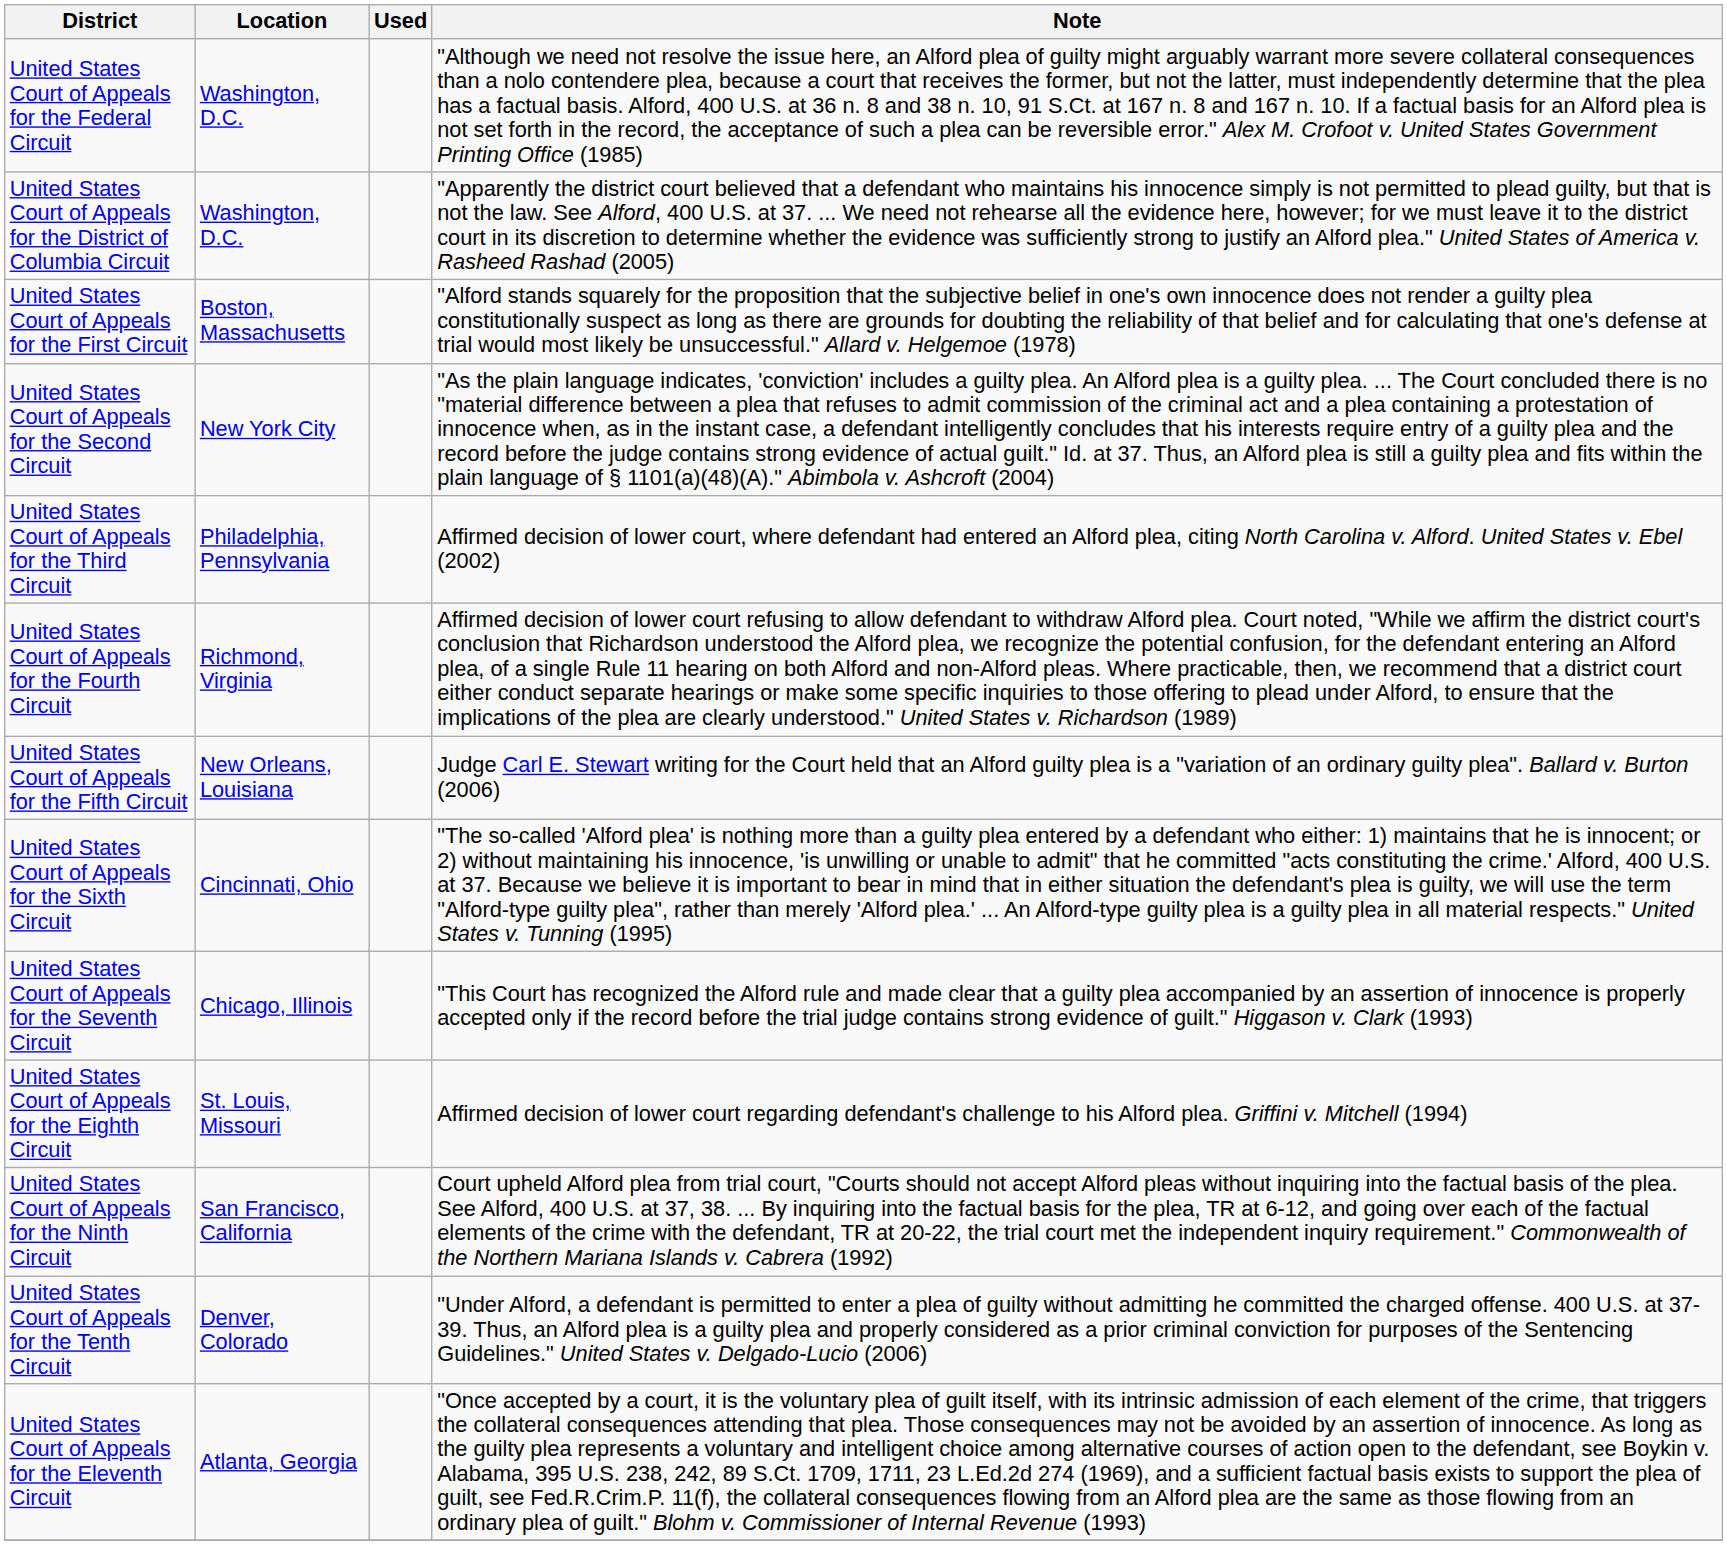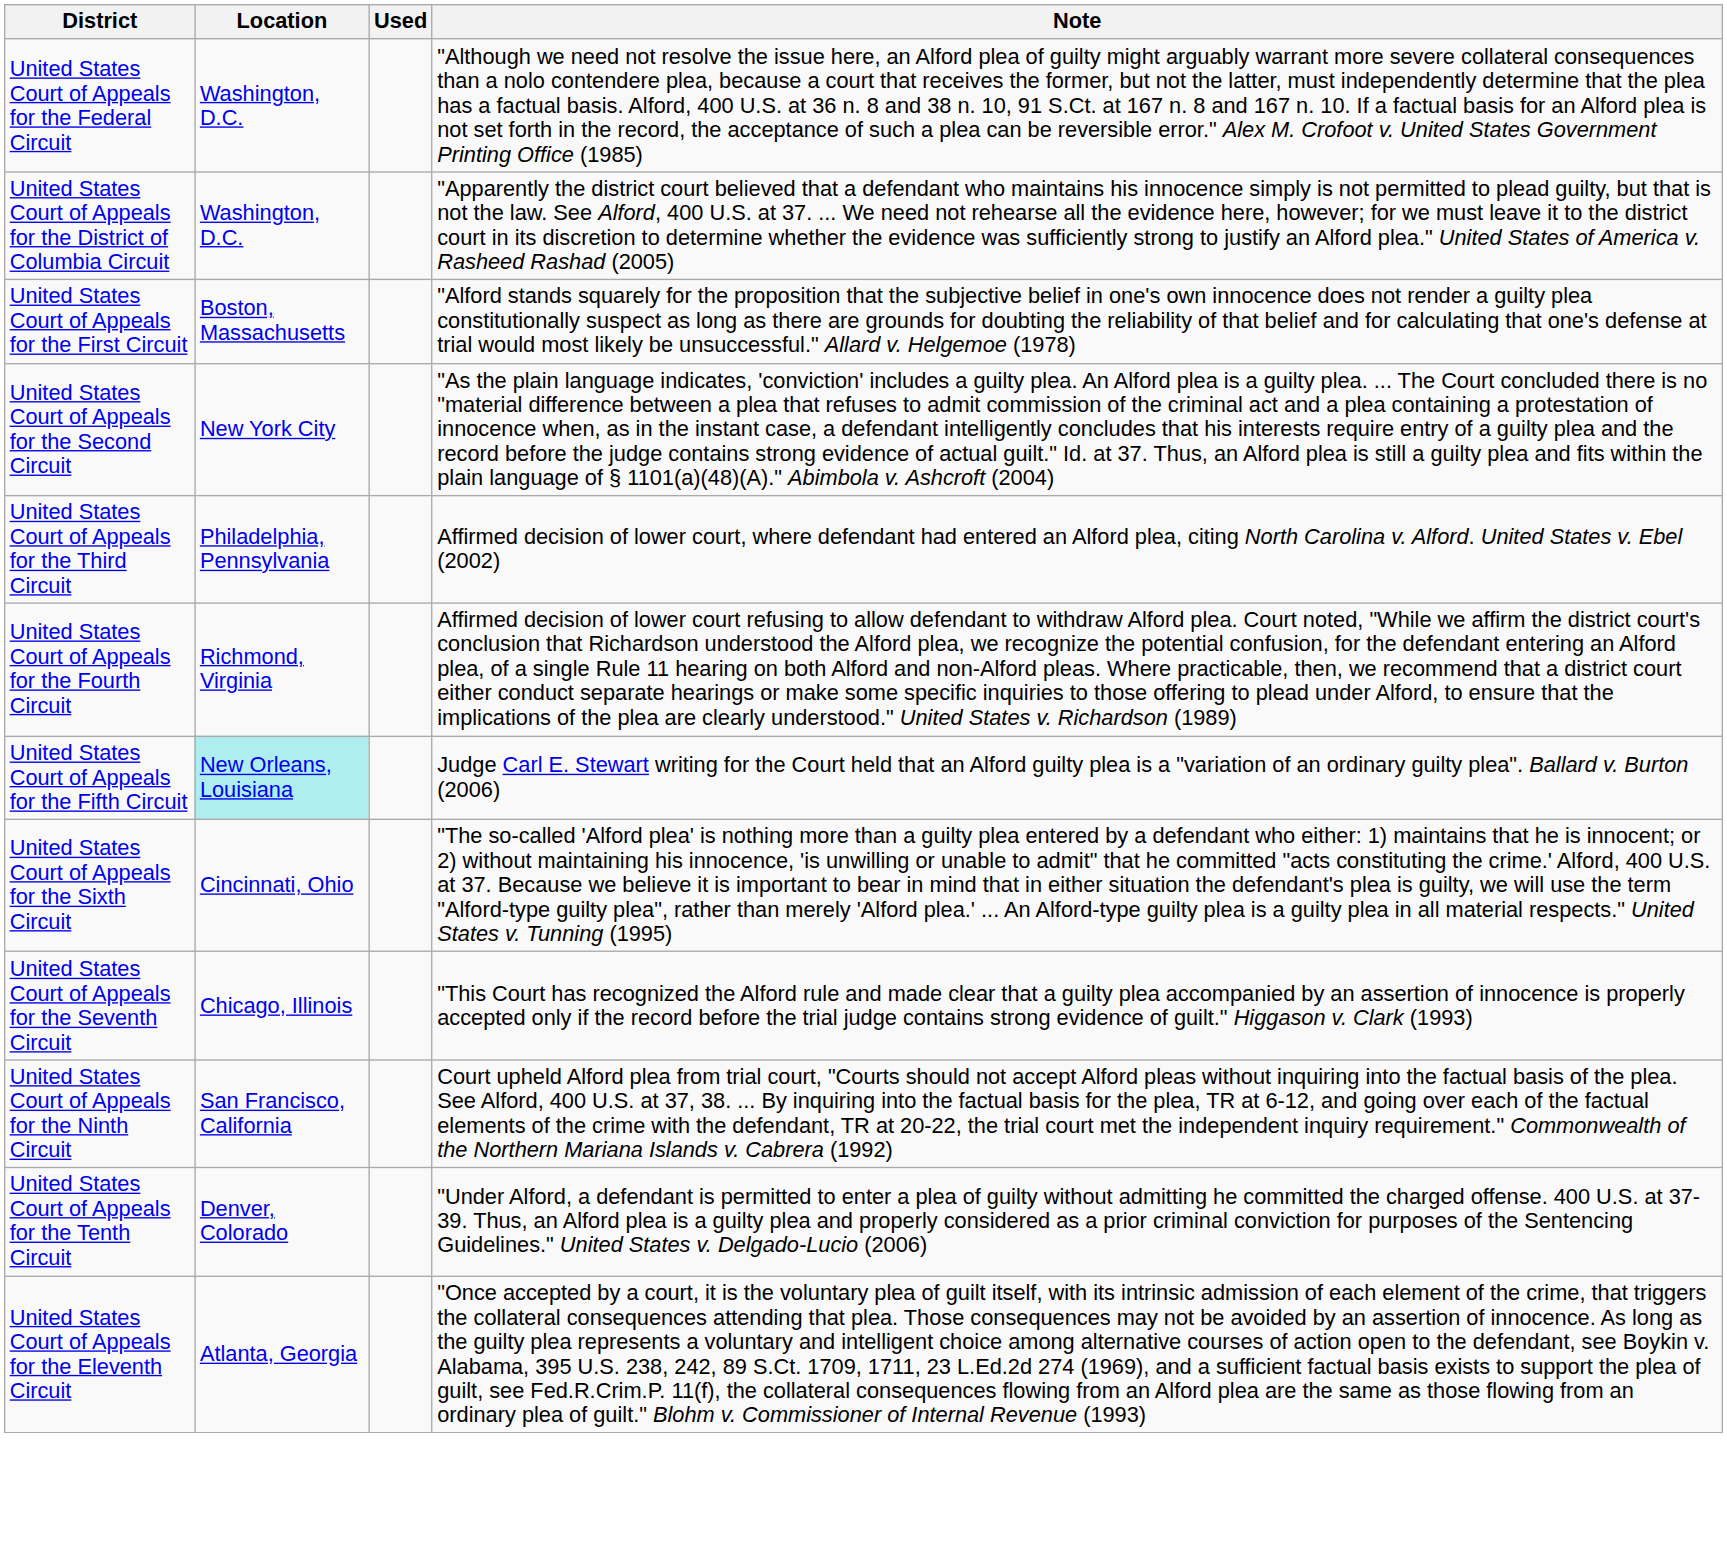 <table class="wikitable sortable"  width="100%">
 <tr>
 <th>District</th>
 <th>Location</th>
 <th>Used</th>
 <th class="unsortable">Note</th>
 </tr>
 <tr>
 <td><a href='#'>United States Court of Appeals for the Federal Circuit</a></td>
 <td><a href='#'>Washington, D.C.</a></td>
 <td></td>
 <td>"Although we need not resolve the issue here, an Alford plea of guilty might arguably warrant more severe collateral consequences than a nolo contendere plea, because a court that receives the former, but not the latter, must independently determine that the plea has a factual basis. Alford, 400 U.S. at 36 n. 8 and 38 n. 10, 91 S.Ct. at 167 n. 8 and 167 n. 10. If a factual basis for an Alford plea is not set forth in the record, the acceptance of such a plea can be reversible error." <em>Alex M. Crofoot v. United States Government Printing Office</em> (1985)</td>
 </tr>
 <tr>
 <td><a href='#'>United States Court of Appeals for the District of Columbia Circuit</a></td>
 <td><a href='#'>Washington, D.C.</a></td>
 <td></td>
 <td>"Apparently the district court believed that a defendant who maintains his innocence simply is not permitted to plead guilty, but that is not the law. See <em>Alford</em>, 400 U.S. at 37.  ... We need not rehearse all the evidence here, however; for we must leave it to the district court in its discretion to determine whether the evidence was sufficiently strong to justify an Alford plea." <em>United States of America v. Rasheed Rashad</em> (2005)</td>
 </tr>
 <tr>
 <td><a href='#'>United States Court of Appeals for the First Circuit</a></td>
 <td><a href='#'>Boston, Massachusetts</a></td>
 <td></td>
 <td>"Alford stands squarely for the proposition that the subjective belief in one's own innocence does not render a guilty plea constitutionally suspect as long as there are grounds for doubting the reliability of that belief and for calculating that one's defense at trial would most likely be unsuccessful." <em>Allard v. Helgemoe</em> (1978)</td>
 </tr>
 <tr>
 <td><a href='#'>United States Court of Appeals for the Second Circuit</a></td>
 <td><a href='#'>New York City</a></td>
 <td></td>
 <td>"As the plain language indicates, 'conviction' includes a guilty plea. An Alford plea is a guilty plea. ... The Court concluded there is no "material difference between a plea that refuses to admit commission of the criminal act and a plea containing a protestation of innocence when, as in the instant case, a defendant intelligently concludes that his interests require entry of a guilty plea and the record before the judge contains strong evidence of actual guilt." Id. at 37. Thus, an Alford plea is still a guilty plea and fits within the plain language of § 1101(a)(48)(A)." <em>Abimbola v. Ashcroft</em> (2004)</td>
 </tr>
 <tr>
 <td><a href='#'>United States Court of Appeals for the Third Circuit</a></td>
 <td><a href='#'>Philadelphia, Pennsylvania</a></td>
 <td></td>
 <td>Affirmed decision of lower court, where defendant had entered an Alford plea, citing <em>North Carolina v. Alford</em>. <em>United States v. Ebel</em> (2002)</td>
 </tr>
 <tr>
 <td><a href='#'>United States Court of Appeals for the Fourth Circuit</a></td>
 <td><a href='#'>Richmond, Virginia</a></td>
 <td></td>
 <td>Affirmed decision of lower court refusing to allow defendant to withdraw Alford plea. Court noted, "While we affirm the district court's conclusion that Richardson understood the Alford plea, we recognize the potential confusion, for the defendant entering an Alford plea, of a single Rule 11 hearing on both Alford and non-Alford pleas. Where practicable, then, we recommend that a district court either conduct separate hearings or make some specific inquiries to those offering to plead under Alford, to ensure that the implications of the plea are clearly understood." <em>United States v. Richardson</em> (1989)</td>
 </tr>
 <tr>
 <td><a href='#'>United States Court of Appeals for the Fifth Circuit</a></td>
-<td><a href='#'>New Orleans, Louisiana</a></td>
+<td style="background: paleturquoise;"><a href='#'>New Orleans, Louisiana</a></td>
 <td></td>
 <td>Judge <a href='#'>Carl E. Stewart</a> writing for the Court held that an Alford guilty plea is a "variation of an ordinary guilty plea". <em>Ballard v. Burton</em> (2006)</td>
 </tr>
 <tr>
 <td><a href='#'>United States Court of Appeals for the Sixth Circuit</a></td>
 <td><a href='#'>Cincinnati, Ohio</a></td>
 <td></td>
 <td>"The so-called 'Alford plea' is nothing more than a guilty plea entered by a defendant who either: 1) maintains that he is innocent; or 2) without maintaining his innocence, 'is unwilling or unable to admit" that he committed "acts constituting the crime.' Alford, 400 U.S. at 37. Because we believe it is important to bear in mind that in either situation the defendant's plea is guilty, we will use the term "Alford-type guilty plea", rather than merely 'Alford plea.' ... An Alford-type guilty plea is a guilty plea in all material respects." <em>United States v. Tunning</em> (1995)</td>
 </tr>
 <tr>
 <td><a href='#'>United States Court of Appeals for the Seventh Circuit</a></td>
 <td><a href='#'>Chicago, Illinois</a></td>
 <td></td>
 <td>"This Court has recognized the Alford rule and made clear that a guilty plea accompanied by an assertion of innocence is properly accepted only if the record before the trial judge contains strong evidence of guilt." <em>Higgason v. Clark</em> (1993)</td>
-</tr>
-<tr>
-<td><a href='#'>United States Court of Appeals for the Eighth Circuit</a></td>
-<td><a href='#'>St. Louis, Missouri</a></td>
-<td></td>
-<td>Affirmed decision of lower court regarding defendant's challenge to his Alford plea. <em>Griffini v. Mitchell</em> (1994)</td>
 </tr>
 <tr>
 <td><a href='#'>United States Court of Appeals for the Ninth Circuit</a></td>
 <td><a href='#'>San Francisco, California</a></td>
 <td></td>
 <td>Court upheld Alford plea from trial court, "Courts should not accept Alford pleas without inquiring into the factual basis of the plea. See Alford, 400 U.S. at 37, 38. ... By inquiring into the factual basis for the plea, TR at 6-12, and going over each of the factual elements of the crime with the defendant, TR at 20-22, the trial court met the independent inquiry requirement." <em>Commonwealth of the Northern Mariana Islands v. Cabrera</em> (1992)</td>
 </tr>
 <tr>
 <td><a href='#'>United States Court of Appeals for the Tenth Circuit</a></td>
 <td><a href='#'>Denver, Colorado</a></td>
 <td></td>
 <td>"Under Alford, a defendant is permitted to enter a plea of guilty without admitting he committed the charged offense. 400 U.S. at 37-39. Thus, an Alford plea is a guilty plea and properly considered as a prior criminal conviction for purposes of the Sentencing Guidelines." <em>United States v. Delgado-Lucio</em> (2006)</td>
 </tr>
 <tr>
 <td><a href='#'>United States Court of Appeals for the Eleventh Circuit</a></td>
 <td><a href='#'>Atlanta, Georgia</a></td>
 <td></td>
 <td>"Once accepted by a court, it is the voluntary plea of guilt itself, with its intrinsic admission of each element of the crime, that triggers the collateral consequences attending that plea. Those consequences may not be avoided by an assertion of innocence. As long as the guilty plea represents a voluntary and intelligent choice among alternative courses of action open to the defendant, see Boykin v. Alabama, 395 U.S. 238, 242, 89 S.Ct. 1709, 1711, 23 L.Ed.2d 274 (1969), and a sufficient factual basis exists to support the plea of guilt, see Fed.R.Crim.P. 11(f), the collateral consequences flowing from an Alford plea are the same as those flowing from an ordinary plea of guilt." <em>Blohm v. Commissioner of Internal Revenue</em> (1993)</td>
 </tr>
 <tr>
 </tr>
 </table>
